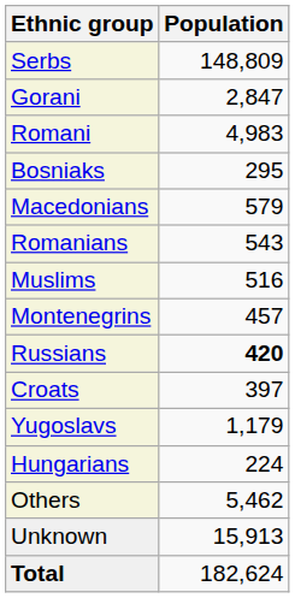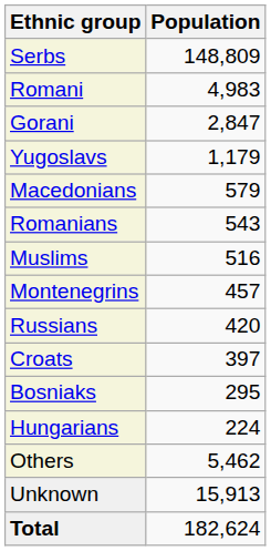 <table class="wikitable">
 <tr>
 <th>Ethnic group</th>
 <th>Population</th>
 </tr>
 <tr>
 <td style="background:#F5F5DC;"><a href='#'>Serbs</a></td>
 <td align="right">148,809</td>
 </tr>
 <tr>
+<td style="background:#F5F5DC;"><a href='#'>Romani</a></td>
+<td align="right">4,983</td>
+</tr>
+<tr>
 <td style="background:#F5F5DC;"><a href='#'>Gorani</a></td>
 <td align="right">2,847</td>
 </tr>
 <tr>
-<td style="background:#F5F5DC;"><a href='#'>Romani</a></td>
-<td align="right">4,983</td>
-</tr>
-<tr>
-<td style="background:#F5F5DC;"><a href='#'>Bosniaks</a></td>
-<td align="right">295</td>
+<td style="background:#F5F5DC;"><a href='#'>Yugoslavs</a></td>
+<td align="right">1,179</td>
 </tr>
 <tr>
 <td style="background:#F5F5DC;"><a href='#'>Macedonians</a></td>
 <td align="right">579</td>
 </tr>
 <tr>
 <td style="background:#F5F5DC;"><a href='#'>Romanians</a></td>
 <td align="right">543</td>
 </tr>
 <tr>
 <td style="background:#F5F5DC;"><a href='#'>Muslims</a></td>
 <td align="right">516</td>
 </tr>
 <tr>
 <td style="background:#F5F5DC;"><a href='#'>Montenegrins</a></td>
 <td align="right">457</td>
 </tr>
 <tr>
 <td style="background:#F5F5DC;"><a href='#'>Russians</a></td>
-<td align="right"><strong>420</strong></td>
+<td align="right">420</td>
 </tr>
 <tr>
 <td style="background:#F5F5DC;"><a href='#'>Croats</a></td>
 <td align="right">397</td>
 </tr>
 <tr>
-<td style="background:#F5F5DC;"><a href='#'>Yugoslavs</a></td>
-<td align="right">1,179</td>
+<td style="background:#F5F5DC;"><a href='#'>Bosniaks</a></td>
+<td align="right">295</td>
 </tr>
 <tr>
 <td style="background:#F5F5DC;"><a href='#'>Hungarians</a></td>
 <td align="right">224</td>
 </tr>
 <tr>
 <td style="background:#F5F5DC;">Others</td>
 <td align="right">5,462</td>
 </tr>
 <tr>
 <td style="background:#F0F0F0;">Unknown</td>
 <td align="right">15,913</td>
 </tr>
 <tr>
 <td style="background:#F0F0F0;"><strong>Total</strong></td>
 <td align="right">182,624</td>
 </tr>
 </table>
